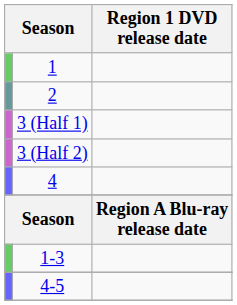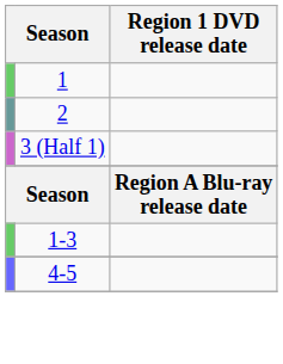 <table class="wikitable" style="text-align:center">
 <tr>
 <th colspan="2">Season</th>
 <th>Region 1 DVD<br>release date</th>
 </tr>
 <tr>
 <td style="background:#6c6;"></td>
 <td><a href='#'>1</a></td>
 <td></td>
 </tr>
 <tr>
 <td style="background:#699;"></td>
 <td><a href='#'>2</a></td>
 <td></td>
 </tr>
 <tr>
 <td style="background:#c6c;"></td>
 <td><a href='#'>3 (Half 1)</a></td>
-<td></td>
-</tr>
-<tr>
-<td style="background:#c6c;"></td>
-<td><a href='#'>3 (Half 2)</a></td>
-<td></td>
-</tr>
-<tr>
-<td style="background:#66f;"></td>
-<td><a href='#'>4</a></td>
 <td></td>
 </tr>
 <tr>
 </tr>
 <tr>
 <th colspan="2">Season</th>
 <th>Region A Blu-ray<br>release date</th>
 </tr>
 <tr>
 <td style="background:#6c6;"></td>
 <td><a href='#'>1-3</a></td>
 <td></td>
 </tr>
 <tr>
 </tr>
 <tr>
 <td style="background:#66f;"></td>
 <td><a href='#'>4-5</a></td>
 <td></td>
 </tr>
 <tr>
 </tr>
 </table>
